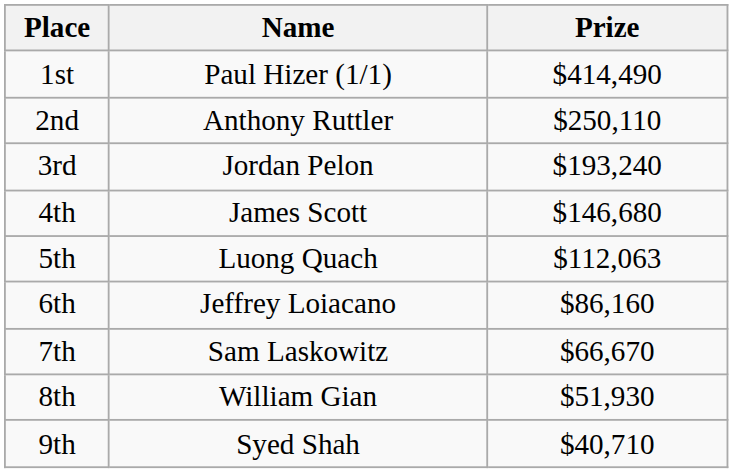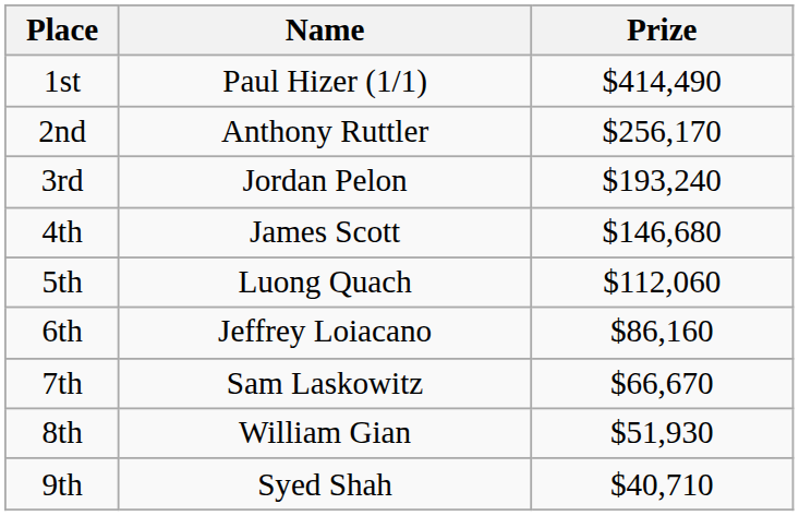 <table class="wikitable">
 <tr>
 <th width="50">Place</th>
 <th width="200">Name</th>
 <th width="125">Prize</th>
 </tr>
 <tr>
 <td align = "center">1st</td>
 <td align = "center"> Paul Hizer (1/1)</td>
 <td align = "center">$414,490</td>
 </tr>
 <tr>
 <td align = "center">2nd</td>
 <td align = "center"> Anthony Ruttler</td>
-<td align = "center">$250,110</td>
+<td align = "center">$256,170</td>
 </tr>
 <tr>
 <td align = "center">3rd</td>
 <td align = "center"> Jordan Pelon</td>
 <td align = "center">$193,240</td>
 </tr>
 <tr>
 <td align = "center">4th</td>
 <td align = "center"> James Scott</td>
 <td align = "center">$146,680</td>
 </tr>
 <tr>
 <td align = "center">5th</td>
 <td align = "center"> Luong Quach</td>
-<td align = "center">$112,063</td>
+<td align = "center">$112,060</td>
 </tr>
 <tr>
 <td align = "center">6th</td>
 <td align = "center"> Jeffrey Loiacano</td>
 <td align = "center">$86,160</td>
 </tr>
 <tr>
 <td align = "center">7th</td>
 <td align = "center"> Sam Laskowitz</td>
 <td align = "center">$66,670</td>
 </tr>
 <tr>
 <td align = "center">8th</td>
 <td align = "center"> William Gian</td>
 <td align = "center">$51,930</td>
 </tr>
 <tr>
 <td align = "center">9th</td>
 <td align = "center"> Syed Shah</td>
 <td align = "center">$40,710</td>
 </tr>
 </table>
